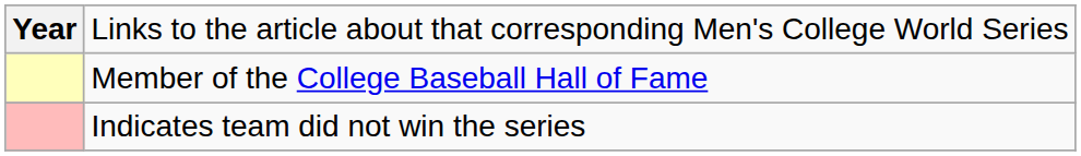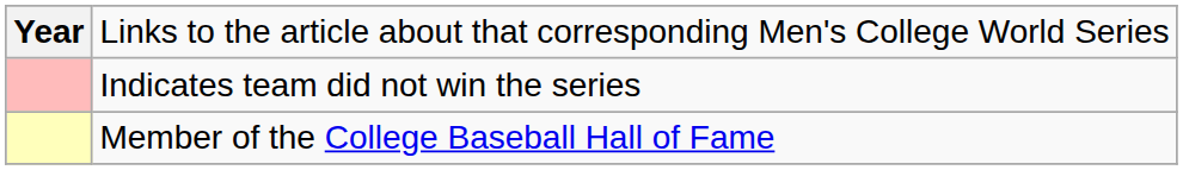 <table class=wikitable>
 <tr>
 <th scope="row">Year</th>
 <td>Links to the article about that corresponding Men's College World Series</td>
 </tr>
 <tr>
+<th scope="row" style="background:#fbb;"></th>
+<td>Indicates team did not win the series</td>
+</tr>
+<tr>
 <th scope="row" style="background:#ffb;"></th>
 <td>Member of the <a href='#'>College Baseball Hall of Fame</a></td>
 </tr>
-<tr>
-<th scope="row" style="background:#fbb;"></th>
-<td>Indicates team did not win the series</td>
-</tr>
 </table>
